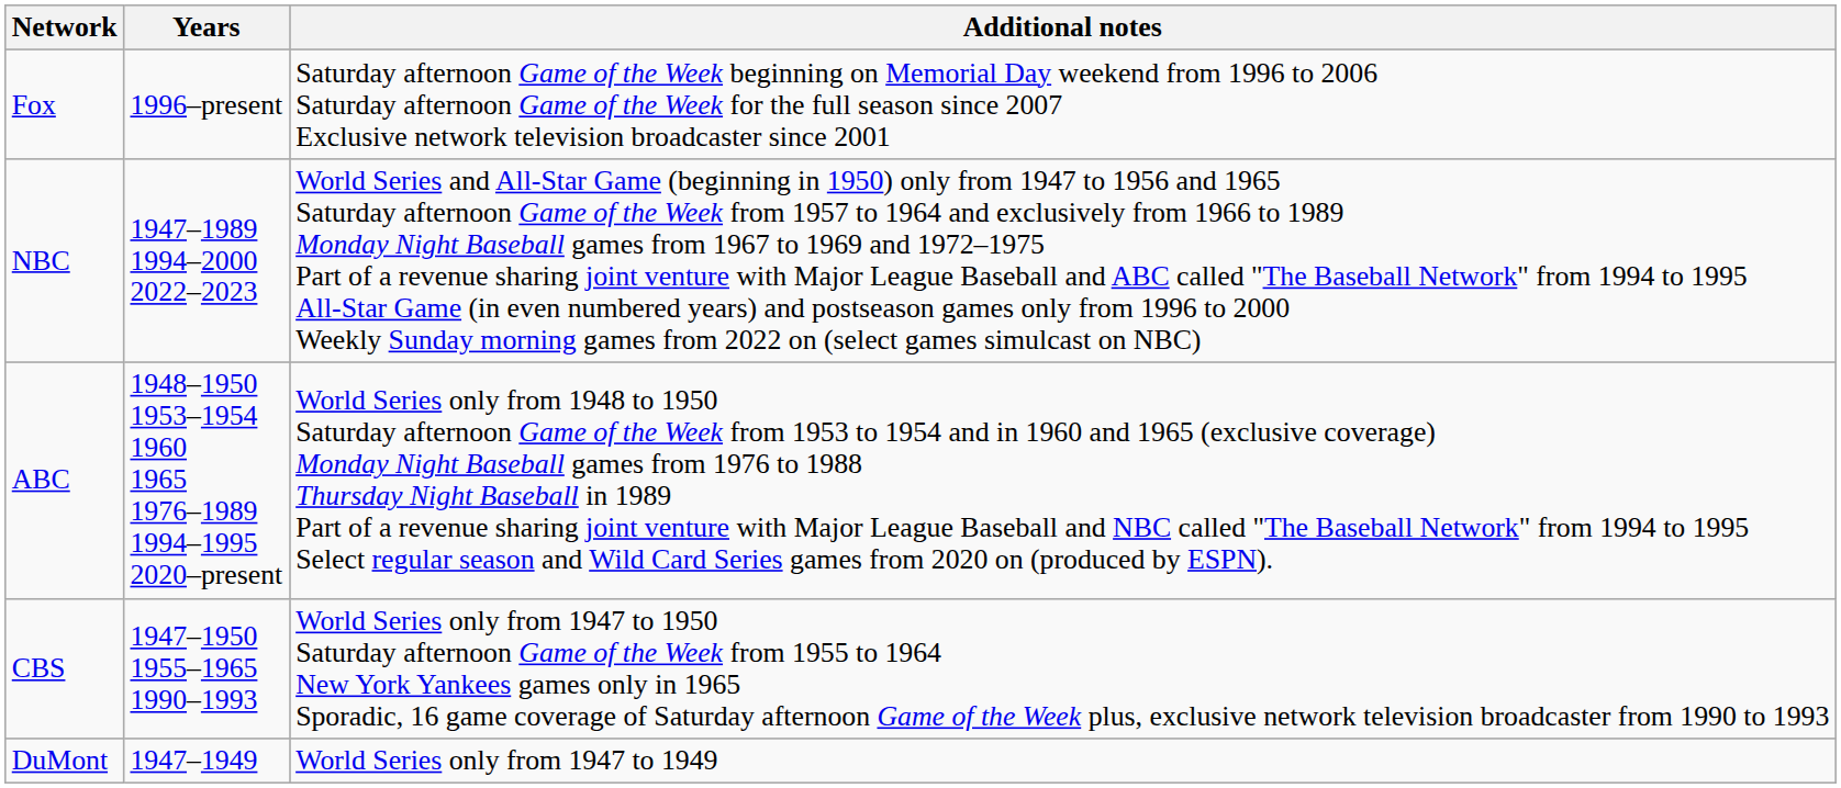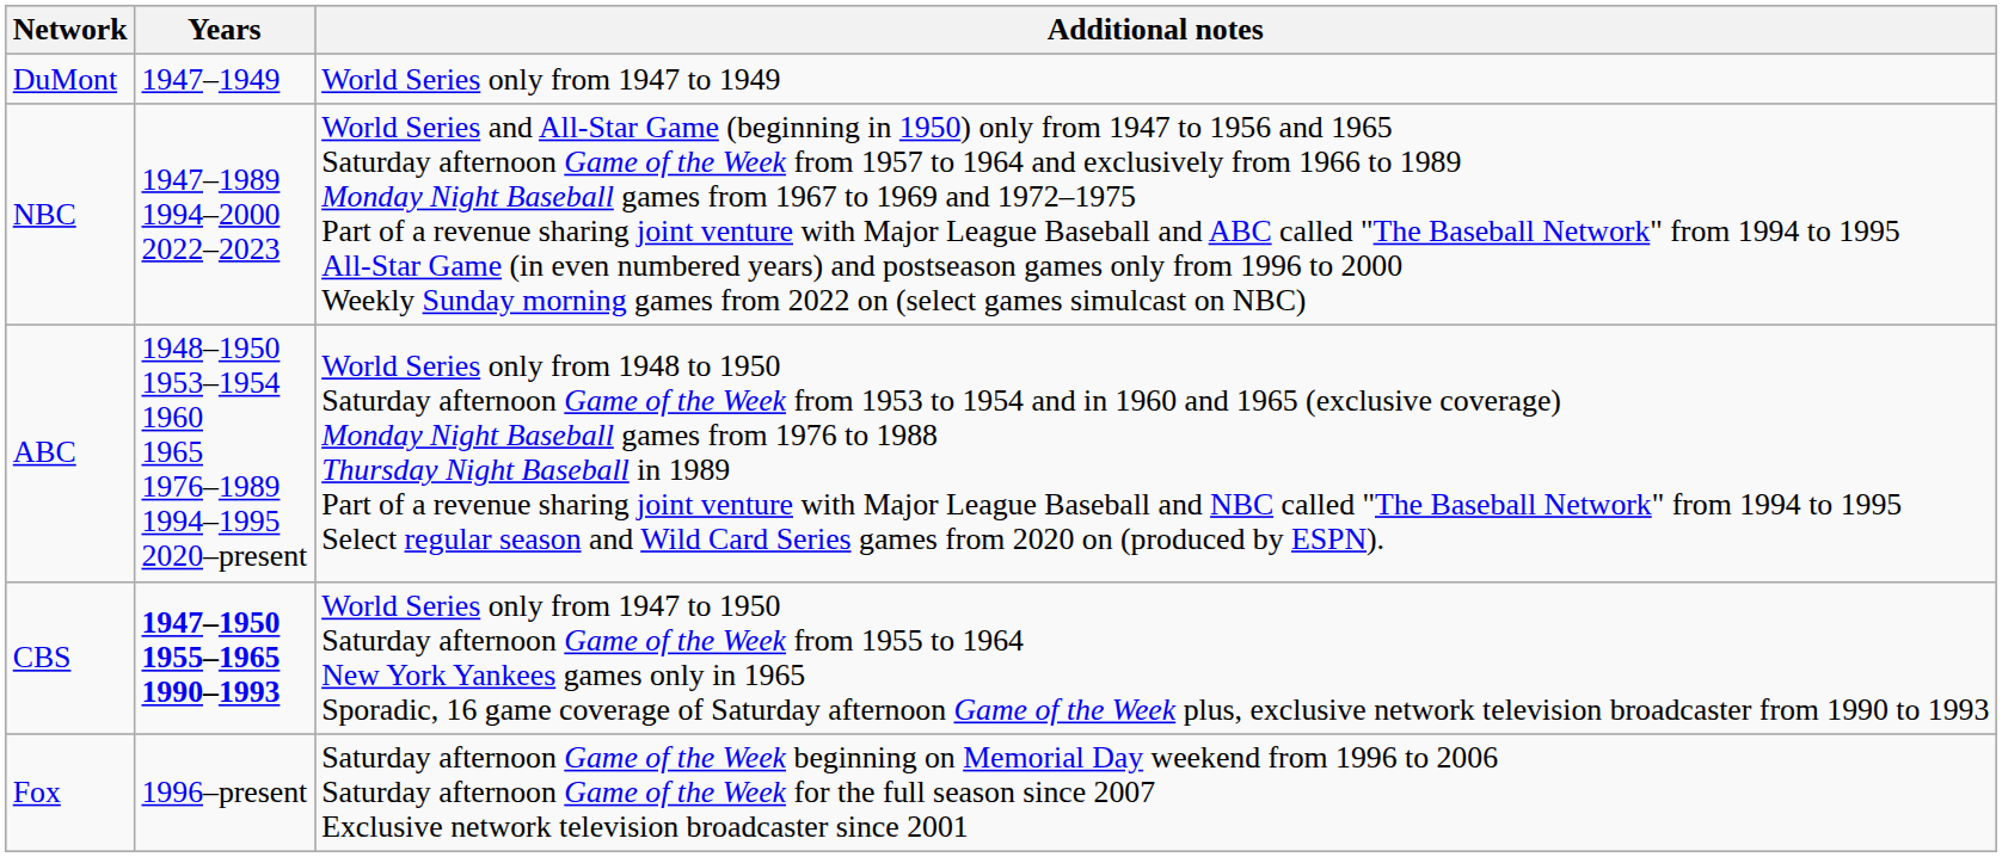 <table class="wikitable">
 <tr>
 <th>Network</th>
 <th>Years</th>
 <th>Additional notes</th>
 </tr>
 <tr>
-<td><a href='#'>Fox</a></td>
-<td><a href='#'>1996</a>–present</td>
-<td>Saturday afternoon <em><a href='#'>Game of the Week</a></em> beginning on <a href='#'>Memorial Day</a> weekend from 1996 to 2006<br>Saturday afternoon <em><a href='#'>Game of the Week</a></em> for the full season since 2007<br>Exclusive network television broadcaster since 2001</td>
+<td><a href='#'>DuMont</a></td>
+<td><a href='#'>1947</a>–<a href='#'>1949</a></td>
+<td><a href='#'>World Series</a> only from 1947 to 1949</td>
 </tr>
 <tr>
 <td><a href='#'>NBC</a></td>
 <td><a href='#'>1947</a>–<a href='#'>1989</a><br><a href='#'>1994</a>–<a href='#'>2000</a><br><a href='#'>2022</a>–<a href='#'>2023</a></td>
 <td><a href='#'>World Series</a> and <a href='#'>All-Star Game</a> (beginning in <a href='#'>1950</a>) only from 1947 to 1956 and 1965<br>Saturday afternoon <em><a href='#'>Game of the Week</a></em> from 1957 to 1964 and exclusively from 1966 to 1989<br><em><a href='#'>Monday Night Baseball</a></em> games from 1967 to 1969 and 1972–1975<br>Part of a revenue sharing <a href='#'>joint venture</a> with Major League Baseball and <a href='#'>ABC</a> called "<a href='#'>The Baseball Network</a>" from 1994 to 1995<br><a href='#'>All-Star Game</a> (in even numbered years) and postseason games only from 1996 to 2000<br>Weekly <a href='#'>Sunday morning</a> games from 2022 on (select games simulcast on NBC)</td>
 </tr>
 <tr>
 <td><a href='#'>ABC</a></td>
 <td><a href='#'>1948</a>–<a href='#'>1950</a><br><a href='#'>1953</a>–<a href='#'>1954</a><br><a href='#'>1960</a><br><a href='#'>1965</a><br><a href='#'>1976</a>–<a href='#'>1989</a><br><a href='#'>1994</a>–<a href='#'>1995</a><br><a href='#'>2020</a>–present</td>
 <td><a href='#'>World Series</a> only from 1948 to 1950<br>Saturday afternoon <em><a href='#'>Game of the Week</a></em> from 1953 to 1954 and in 1960 and 1965 (exclusive coverage)<br><em><a href='#'>Monday Night Baseball</a></em> games from 1976 to 1988<br><em><a href='#'>Thursday Night Baseball</a></em> in 1989<br>Part of a revenue sharing <a href='#'>joint venture</a> with Major League Baseball and <a href='#'>NBC</a> called "<a href='#'>The Baseball Network</a>" from 1994 to 1995<br>Select <a href='#'>regular season</a> and <a href='#'>Wild Card Series</a> games from 2020 on (produced by <a href='#'>ESPN</a>).</td>
 </tr>
 <tr>
 <td><a href='#'>CBS</a></td>
-<td><a href='#'>1947</a>–<a href='#'>1950</a><br><a href='#'>1955</a>–<a href='#'>1965</a><br><a href='#'>1990</a>–<a href='#'>1993</a></td>
+<td><strong><a href='#'>1947</a>–<a href='#'>1950</a><br><a href='#'>1955</a>–<a href='#'>1965</a><br><a href='#'>1990</a>–<a href='#'>1993</a></strong></td>
 <td><a href='#'>World Series</a> only from 1947 to 1950<br>Saturday afternoon <em><a href='#'>Game of the Week</a></em> from 1955 to 1964<br><a href='#'>New York Yankees</a> games only in 1965<br>Sporadic, 16 game coverage of Saturday afternoon <em><a href='#'>Game of the Week</a></em> plus, exclusive network television broadcaster from 1990 to 1993</td>
 </tr>
 <tr>
-<td><a href='#'>DuMont</a></td>
-<td><a href='#'>1947</a>–<a href='#'>1949</a></td>
-<td><a href='#'>World Series</a> only from 1947 to 1949</td>
+<td><a href='#'>Fox</a></td>
+<td><a href='#'>1996</a>–present</td>
+<td>Saturday afternoon <em><a href='#'>Game of the Week</a></em> beginning on <a href='#'>Memorial Day</a> weekend from 1996 to 2006<br>Saturday afternoon <em><a href='#'>Game of the Week</a></em> for the full season since 2007<br>Exclusive network television broadcaster since 2001</td>
 </tr>
 </table>
